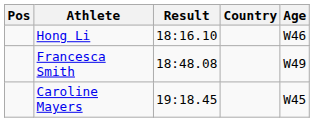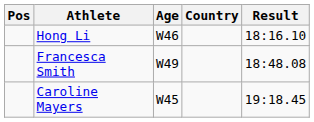 <table class="wikitable"  style="text-align:center; width:50%;">
 <tr>
 <th>Pos</th>
 <th>Athlete</th>
+<th>Age</th>
+<th>Country</th>
 <th>Result</th>
-<th>Country</th>
-<th>Age</th>
 </tr>
 <tr>
 <td align=center></td>
 <td align=left><a href='#'>Hong Li</a></td>
+<td align=left>W46</td>
+<td align=left></td>
 <td>18:16.10</td>
-<td align=left></td>
-<td align=left>W46</td>
 </tr>
 <tr>
 <td align=center></td>
 <td align=left><a href='#'>Francesca Smith</a></td>
+<td align=left>W49</td>
+<td align=left></td>
 <td>18:48.08</td>
-<td align=left></td>
-<td align=left>W49</td>
 </tr>
 <tr>
 <td align=center></td>
 <td align=left><a href='#'>Caroline Mayers</a></td>
+<td align=left>W45</td>
+<td align=left></td>
 <td>19:18.45</td>
-<td align=left></td>
-<td align=left>W45</td>
 </tr>
 </table>
